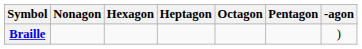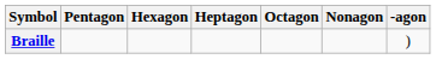 <table class="wikitable" style="text-align:center">
 <tr>
 <th>Symbol</th>
-<th>Nonagon</th>
+<th>Pentagon</th>
 <th>Hexagon</th>
 <th>Heptagon</th>
 <th>Octagon</th>
-<th>Pentagon</th>
+<th>Nonagon</th>
 <th>-agon</th>
 </tr>
 <tr>
 <th><a href='#'>Braille</a></th>
 <td></td>
 <td></td>
 <td></td>
 <td></td>
 <td></td>
 <td>)</td>
 </tr>
 </table>
